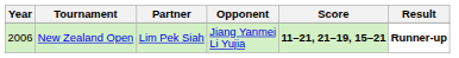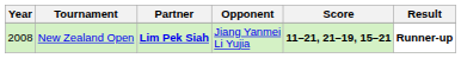 <table class="sortable wikitable" style="font-size: 90%;">
 <tr>
 <th>Year</th>
 <th>Tournament</th>
 <th>Partner</th>
 <th>Opponent</th>
 <th>Score</th>
 <th>Result</th>
 </tr>
 <tr>
 </tr>
 <tr style="background:#D4F1C5">
-<td align="center">2006</td>
+<td align="center">2008</td>
 <td align="left"><a href='#'>New Zealand Open</a></td>
-<td align="left"> <a href='#'>Lim Pek Siah</a></td>
+<td align="left"><strong> <a href='#'>Lim Pek Siah</a></strong></td>
 <td align="left"> <a href='#'>Jiang Yanmei</a> <br>  <a href='#'>Li Yujia</a></td>
 <td align="left"><strong>11–21, 21–19, 15–21</strong></td>
 <td style="text-align:left; background:white"> <strong>Runner-up</strong></td>
 </tr>
 </table>
